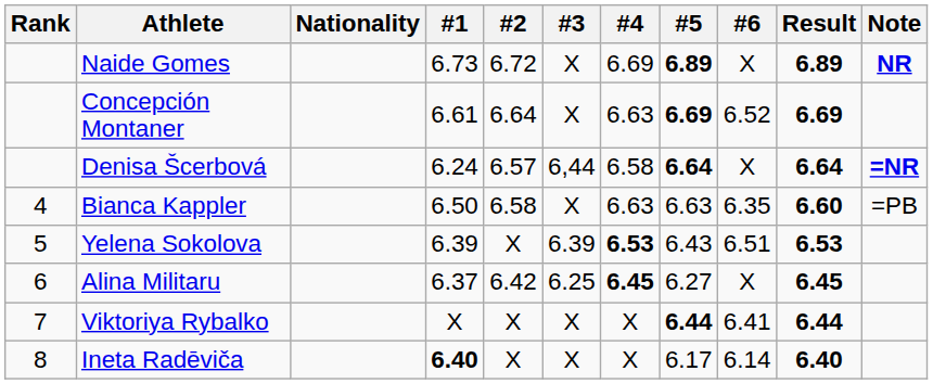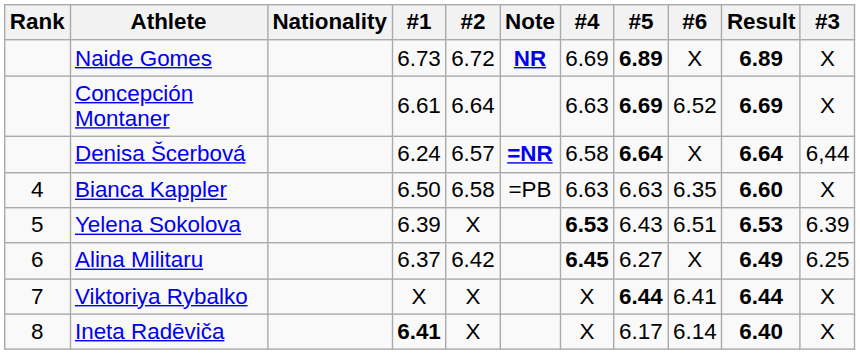 <table class="wikitable" style="text-align:center">
 <tr>
 <th>Rank</th>
 <th>Athlete</th>
 <th>Nationality</th>
 <th>#1</th>
 <th>#2</th>
-<th>#3</th>
+<th>Note</th>
 <th>#4</th>
 <th>#5</th>
 <th>#6</th>
 <th>Result</th>
-<th>Note</th>
+<th>#3</th>
 </tr>
 <tr>
 <td></td>
 <td align=left><a href='#'>Naide Gomes</a></td>
 <td align=left></td>
 <td>6.73</td>
 <td>6.72</td>
-<td>X</td>
+<td><strong><a href='#'>NR</a></strong></td>
 <td>6.69</td>
 <td><strong>6.89</strong></td>
 <td>X</td>
 <td><strong>6.89</strong></td>
-<td><strong><a href='#'>NR</a></strong></td>
+<td>X</td>
 </tr>
 <tr>
 <td></td>
 <td align=left><a href='#'>Concepción Montaner</a></td>
 <td align=left></td>
 <td>6.61</td>
 <td>6.64</td>
-<td>X</td>
+<td></td>
 <td>6.63</td>
 <td><strong>6.69</strong></td>
 <td>6.52</td>
 <td><strong>6.69</strong></td>
-<td></td>
+<td>X</td>
 </tr>
 <tr>
 <td></td>
 <td align=left><a href='#'>Denisa Šcerbová</a></td>
 <td align=left></td>
 <td>6.24</td>
 <td>6.57</td>
-<td>6,44</td>
+<td><strong><a href='#'>=NR</a></strong></td>
 <td>6.58</td>
 <td><strong>6.64</strong></td>
 <td>X</td>
 <td><strong>6.64</strong></td>
-<td><strong><a href='#'>=NR</a></strong></td>
+<td>6,44</td>
 </tr>
 <tr>
 <td>4</td>
 <td align=left><a href='#'>Bianca Kappler</a></td>
 <td align=left></td>
 <td>6.50</td>
 <td>6.58</td>
-<td>X</td>
+<td>=PB</td>
 <td>6.63</td>
 <td>6.63</td>
 <td>6.35</td>
 <td><strong>6.60</strong></td>
-<td>=PB</td>
+<td>X</td>
 </tr>
 <tr>
 <td>5</td>
 <td align=left><a href='#'>Yelena Sokolova</a></td>
 <td align=left></td>
 <td>6.39</td>
 <td>X</td>
-<td>6.39</td>
+<td></td>
 <td><strong>6.53</strong></td>
 <td>6.43</td>
 <td>6.51</td>
 <td><strong>6.53</strong></td>
-<td></td>
+<td>6.39</td>
 </tr>
 <tr>
 <td>6</td>
 <td align=left><a href='#'>Alina Militaru</a></td>
 <td align=left></td>
 <td>6.37</td>
 <td>6.42</td>
-<td>6.25</td>
+<td></td>
 <td><strong>6.45</strong></td>
 <td>6.27</td>
 <td>X</td>
-<td><strong>6.45</strong></td>
-<td></td>
+<td><strong>6.49</strong></td>
+<td>6.25</td>
 </tr>
 <tr>
 <td>7</td>
 <td align=left><a href='#'>Viktoriya Rybalko</a></td>
 <td align=left></td>
 <td>X</td>
 <td>X</td>
-<td>X</td>
+<td></td>
 <td>X</td>
 <td><strong>6.44</strong></td>
 <td>6.41</td>
 <td><strong>6.44</strong></td>
-<td></td>
+<td>X</td>
 </tr>
 <tr>
 <td>8</td>
 <td align=left><a href='#'>Ineta Radēviča</a></td>
 <td align=left></td>
-<td><strong>6.40</strong></td>
+<td><strong>6.41</strong></td>
 <td>X</td>
-<td>X</td>
+<td></td>
 <td>X</td>
 <td>6.17</td>
 <td>6.14</td>
 <td><strong>6.40</strong></td>
-<td></td>
+<td>X</td>
 </tr>
 </table>
